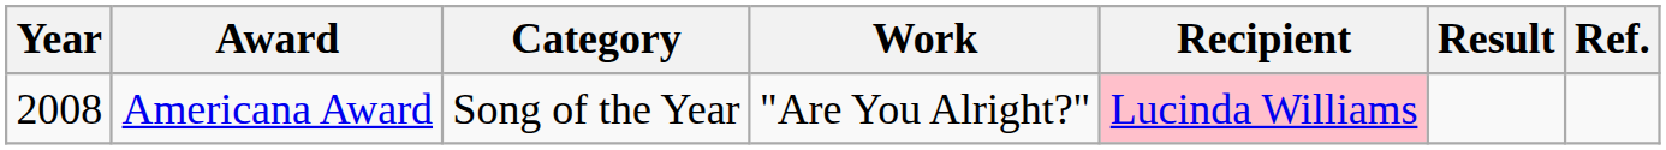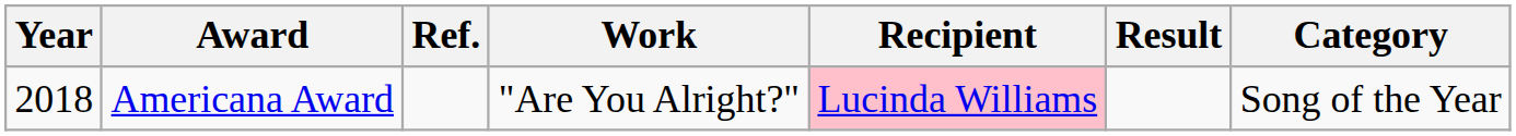 <table class="wikitable">
 <tr>
 <th>Year</th>
 <th>Award</th>
-<th>Category</th>
+<th>Ref.</th>
 <th>Work</th>
 <th>Recipient</th>
 <th>Result</th>
-<th>Ref.</th>
+<th>Category</th>
 </tr>
 <tr>
-<td align="left">2008</td>
+<td align="left">2018</td>
 <td align="left"><a href='#'>Americana Award</a></td>
-<td>Song of the Year</td>
+<td align="center"></td>
 <td align="left">"Are You Alright?"</td>
 <td style="background: pink;"><a href='#'>Lucinda Williams</a></td>
 <td></td>
-<td align="center"></td>
+<td>Song of the Year</td>
 </tr>
 </table>
